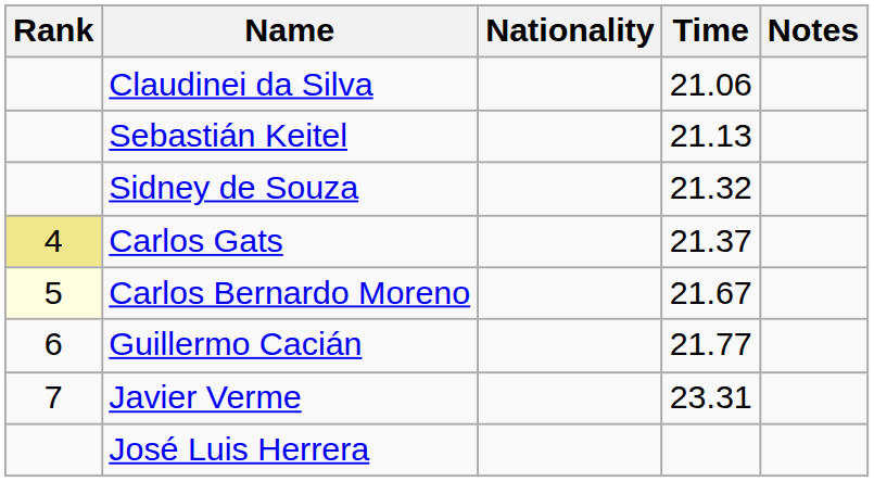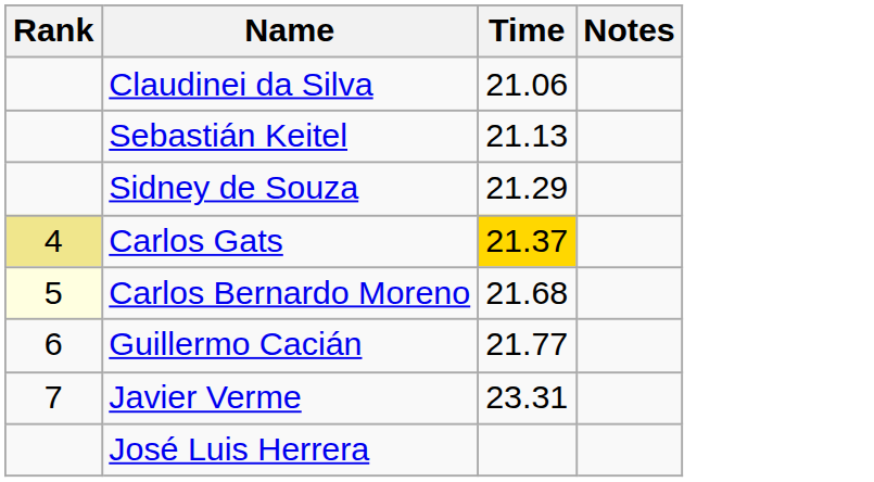 <table class="wikitable sortable" style="text-align:center">
 <tr>
 <th>Rank</th>
 <th>Name</th>
-<th>Nationality</th>
 <th>Time</th>
 <th>Notes</th>
 </tr>
 <tr>
 <td></td>
 <td align=left><a href='#'>Claudinei da Silva</a></td>
-<td align=left></td>
 <td>21.06</td>
 <td></td>
 </tr>
 <tr>
 <td></td>
 <td align=left><a href='#'>Sebastián Keitel</a></td>
-<td align=left></td>
 <td>21.13</td>
 <td></td>
 </tr>
 <tr>
 <td></td>
 <td align=left><a href='#'>Sidney de Souza</a></td>
-<td align=left></td>
-<td>21.32</td>
+<td>21.29</td>
 <td></td>
 </tr>
 <tr>
 <td style="background: khaki;">4</td>
 <td align=left><a href='#'>Carlos Gats</a></td>
-<td align=left></td>
-<td>21.37</td>
+<td style="background: gold;">21.37</td>
 <td></td>
 </tr>
 <tr>
 <td style="background: lightyellow;">5</td>
 <td align=left><a href='#'>Carlos Bernardo Moreno</a></td>
-<td align=left></td>
-<td>21.67</td>
+<td>21.68</td>
 <td></td>
 </tr>
 <tr>
 <td>6</td>
 <td align=left><a href='#'>Guillermo Cacián</a></td>
-<td align=left></td>
 <td>21.77</td>
 <td></td>
 </tr>
 <tr>
 <td>7</td>
 <td align=left><a href='#'>Javier Verme</a></td>
-<td align=left></td>
 <td>23.31</td>
 <td></td>
 </tr>
 <tr>
 <td></td>
 <td align=left><a href='#'>José Luis Herrera</a></td>
-<td align=left></td>
 <td></td>
 <td></td>
 </tr>
 </table>
